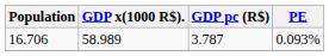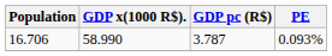 <table class="wikitable">
 <tr>
 <th>Population</th>
 <th><a href='#'>GDP</a> x(1000 R$).</th>
 <th><a href='#'>GDP pc</a> (R$)</th>
 <th><a href='#'>PE</a></th>
 </tr>
 <tr>
 <td>16.706</td>
-<td>58.989</td>
+<td>58.990</td>
 <td>3.787</td>
 <td>0.093%</td>
 </tr>
 <tr>
 </tr>
 </table>
